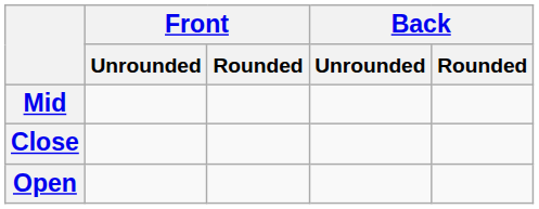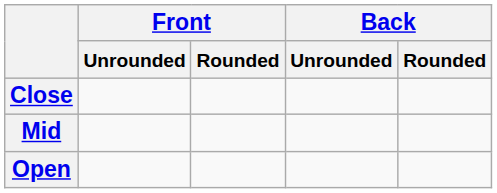 <table class="wikitable">
 <tr align=center>
 <th rowspan="2"></th>
 <th colspan="2"><a href='#'>Front</a></th>
 <th colspan="2"><a href='#'>Back</a></th>
 </tr>
 <tr align=center>
 <th><small>Unrounded</small></th>
 <th><small>Rounded</small></th>
 <th><small>Unrounded</small></th>
 <th><small>Rounded</small></th>
 </tr>
 <tr align=center>
-<th><a href='#'>Mid</a></th>
+<th><a href='#'>Close</a></th>
 <td> </td>
 <td> </td>
 <td></td>
 <td> </td>
 </tr>
 <tr align=center>
-<th><a href='#'>Close</a></th>
+<th><a href='#'>Mid</a></th>
 <td> </td>
 <td> </td>
 <td></td>
 <td> </td>
 </tr>
 <tr align=center>
 <th><a href='#'>Open</a></th>
 <td> </td>
 <td></td>
 <td> </td>
 <td></td>
 </tr>
 </table>
